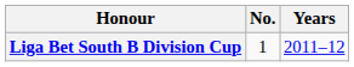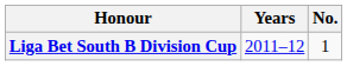 <table class="wikitable plainrowheaders">
 <tr>
 <th scope=col>Honour</th>
+<th scope=col>Years</th>
 <th scope=col>No.</th>
-<th scope=col>Years</th>
 </tr>
 <tr>
 <th scope=row><a href='#'>Liga Bet South B Division Cup</a></th>
+<td><a href='#'>2011–12</a></td>
 <td align=center>1</td>
-<td><a href='#'>2011–12</a></td>
 </tr>
 </table>
